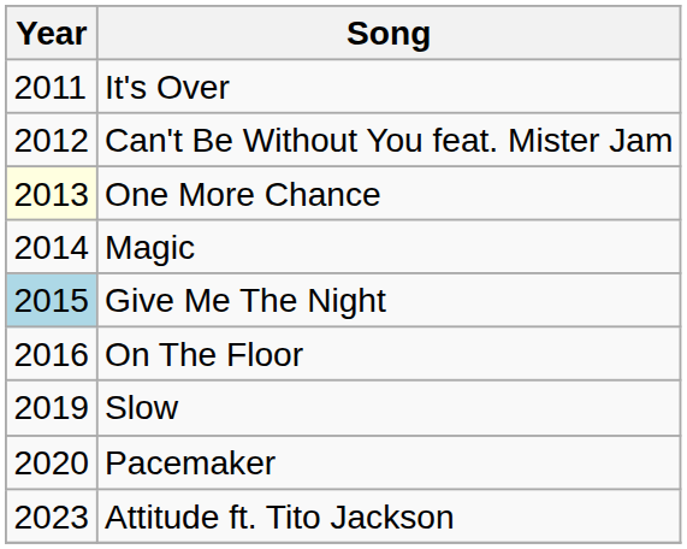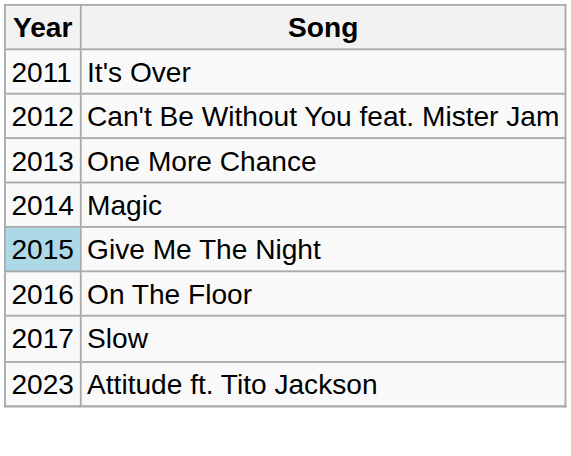 <table class="wikitable" style="font-size: 95%;">
 <tr>
 <th>Year</th>
 <th>Song</th>
 </tr>
 <tr>
 <td rowspan="1">2011</td>
 <td>It's Over</td>
 </tr>
 <tr>
 <td rowspan="1">2012</td>
 <td>Can't Be Without You feat. Mister Jam</td>
 </tr>
 <tr>
-<td rowspan="1" style="background: lightyellow;">2013</td>
+<td rowspan="1">2013</td>
 <td>One More Chance</td>
 </tr>
 <tr>
 <td rowspan="1">2014</td>
 <td>Magic</td>
 </tr>
 <tr>
 <td rowspan="1" style="background: lightblue;">2015</td>
 <td>Give Me The Night</td>
 </tr>
 <tr>
 <td rowspan="1">2016</td>
 <td>On The Floor</td>
 </tr>
 <tr>
-<td rowspan="1">2019</td>
+<td rowspan="1">2017</td>
 <td>Slow</td>
-</tr>
-<tr>
-<td rowspan="1">2020</td>
-<td>Pacemaker</td>
 </tr>
 <tr>
 <td rowspan="1">2023</td>
 <td>Attitude ft. Tito Jackson</td>
 </tr>
 <tr>
 </tr>
 </table>
